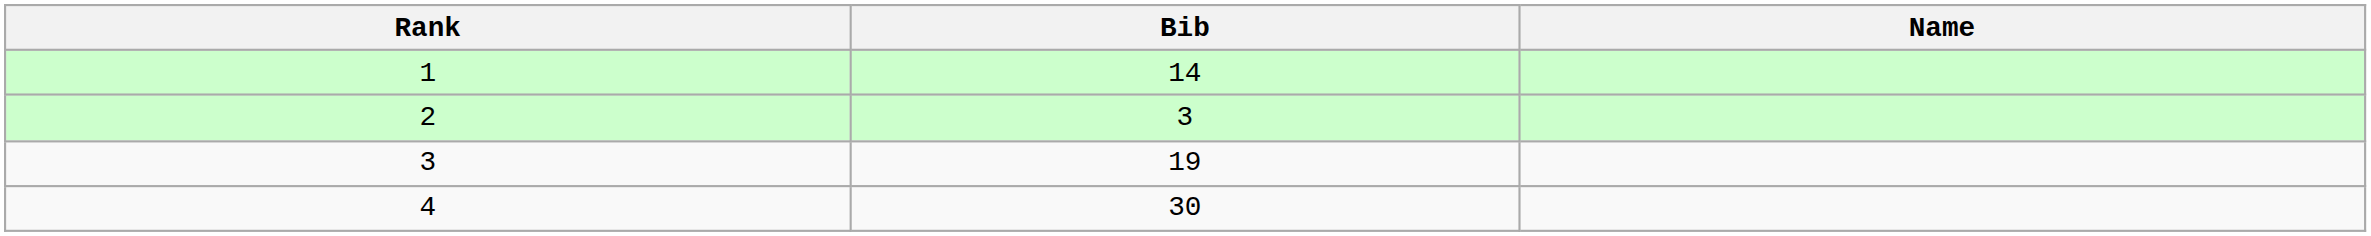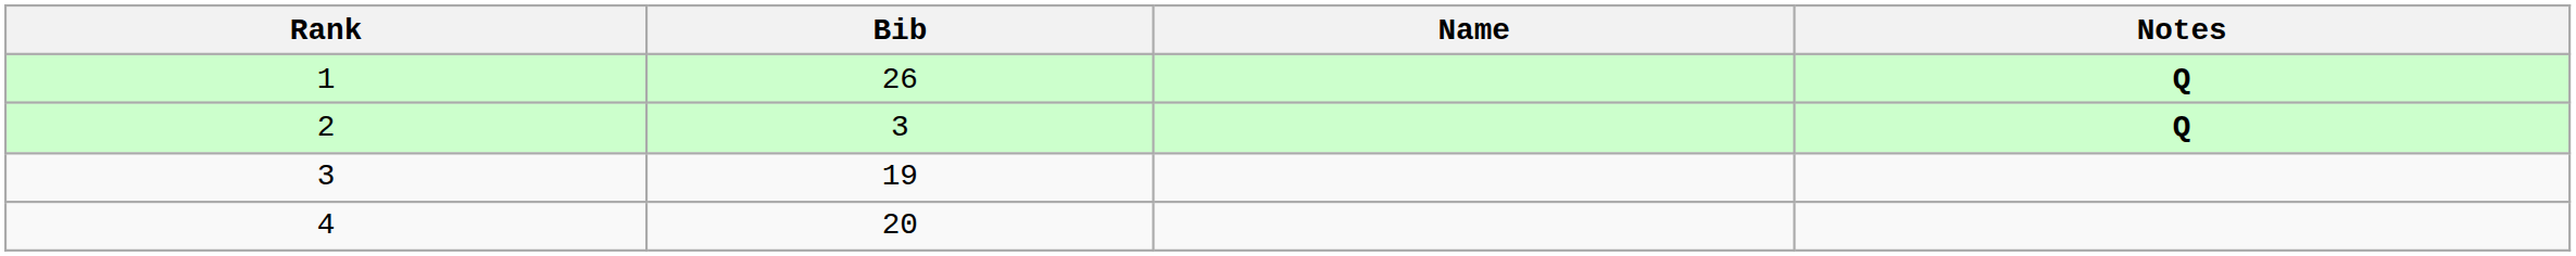 <table class="wikitable" style="text-align:center;" width=70%>
 <tr>
 <th>Rank</th>
 <th>Bib</th>
 <th>Name</th>
+<th>Notes</th>
 </tr>
 <tr bgcolor="#ccffcc">
 <td>1</td>
-<td>14</td>
+<td>26</td>
 <td align=left></td>
+<td><strong>Q</strong></td>
 </tr>
 <tr bgcolor="#ccffcc">
 <td>2</td>
 <td>3</td>
 <td align=left></td>
+<td><strong>Q</strong></td>
 </tr>
 <tr>
 <td>3</td>
 <td>19</td>
 <td align=left></td>
+<td></td>
 </tr>
 <tr>
 <td>4</td>
-<td>30</td>
+<td>20</td>
 <td align=left></td>
+<td></td>
 </tr>
 </table>
